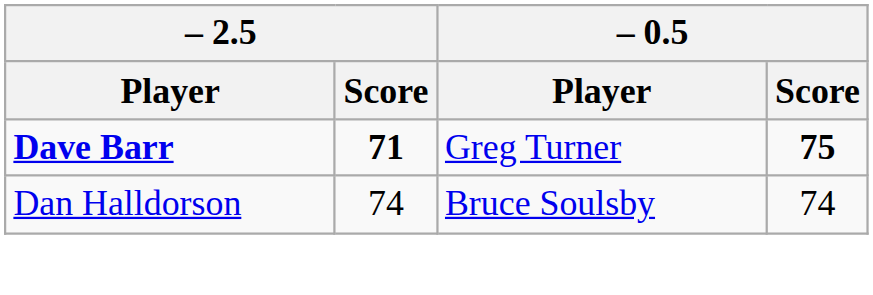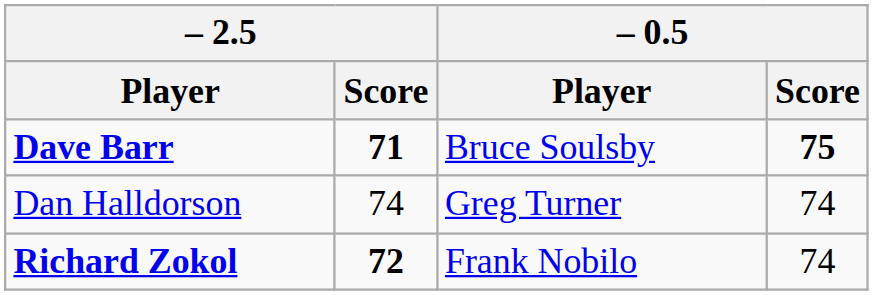 <table class=wikitable>
 <tr>
 <th colspan=2> – 2.5</th>
 <th colspan=2> – 0.5</th>
 </tr>
 <tr>
 <th width=140>Player</th>
 <th>Score</th>
 <th width=140>Player</th>
 <th>Score</th>
 </tr>
 <tr>
 <td><strong><a href='#'>Dave Barr</a></strong></td>
 <td align=center><strong>71</strong></td>
-<td><a href='#'>Greg Turner</a></td>
+<td><a href='#'>Bruce Soulsby</a></td>
 <td align=center><strong>75</strong></td>
 </tr>
 <tr>
 <td><a href='#'>Dan Halldorson</a></td>
 <td align=center>74</td>
-<td><a href='#'>Bruce Soulsby</a></td>
+<td><a href='#'>Greg Turner</a></td>
+<td align=center>74</td>
+</tr>
+<tr>
+<td><strong><a href='#'>Richard Zokol</a></strong></td>
+<td align=center><strong>72</strong></td>
+<td><a href='#'>Frank Nobilo</a></td>
 <td align=center>74</td>
 </tr>
 </table>
